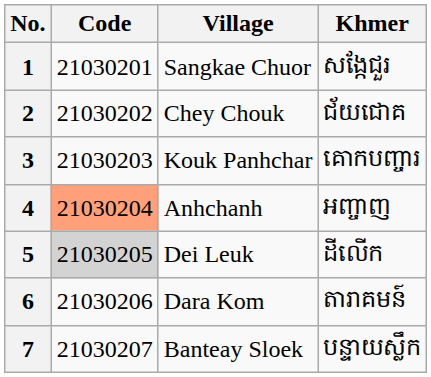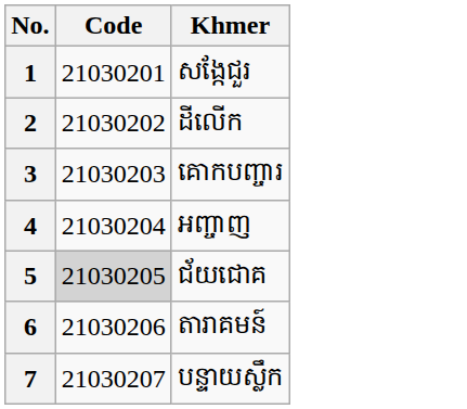 <table class="wikitable sortable mw-collapsible">
 <tr>
 <th>No.</th>
 <th>Code</th>
-<th>Village</th>
 <th>Khmer</th>
 </tr>
 <tr>
 <th>1</th>
 <td>21030201</td>
-<td>Sangkae Chuor</td>
 <td>សង្កែជួរ</td>
 </tr>
 <tr>
 <th>2</th>
 <td>21030202</td>
-<td>Chey Chouk</td>
-<td>ជ័យជោគ</td>
+<td>ដីលើក</td>
 </tr>
 <tr>
 <th>3</th>
 <td>21030203</td>
-<td>Kouk Panhchar</td>
 <td>គោកបញ្ចារ</td>
 </tr>
 <tr>
 <th>4</th>
-<td style="background: lightsalmon;">21030204</td>
-<td>Anhchanh</td>
+<td>21030204</td>
 <td>អញ្ចាញ</td>
 </tr>
 <tr>
 <th>5</th>
 <td style="background: lightgrey;">21030205</td>
-<td>Dei Leuk</td>
-<td>ដីលើក</td>
+<td>ជ័យជោគ</td>
 </tr>
 <tr>
 <th>6</th>
 <td>21030206</td>
-<td>Dara Kom</td>
 <td>តារាគមន៍</td>
 </tr>
 <tr>
 <th>7</th>
 <td>21030207</td>
-<td>Banteay Sloek</td>
 <td>បន្ទាយស្លឹក</td>
 </tr>
 </table>
